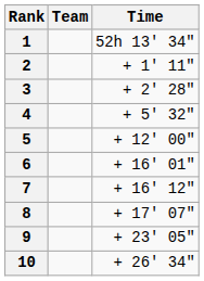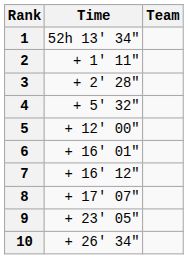 <table class="wikitable">
 <tr>
 <th scope="col">Rank</th>
+<th scope="col">Time</th>
 <th scope="col">Team</th>
-<th scope="col">Time</th>
 </tr>
 <tr>
 <th scope="row">1</th>
+<td align="right">52h 13' 34"</td>
 <td> </td>
-<td align="right">52h 13' 34"</td>
 </tr>
 <tr>
 <th scope="row">2</th>
+<td align="right">+ 1' 11"</td>
 <td> </td>
-<td align="right">+ 1' 11"</td>
 </tr>
 <tr>
 <th scope="row">3</th>
+<td align="right">+ 2' 28"</td>
 <td> </td>
-<td align="right">+ 2' 28"</td>
 </tr>
 <tr>
 <th scope="row">4</th>
+<td align="right">+ 5' 32"</td>
 <td> </td>
-<td align="right">+ 5' 32"</td>
 </tr>
 <tr>
 <th scope="row">5</th>
+<td align="right">+ 12' 00"</td>
 <td> </td>
-<td align="right">+ 12' 00"</td>
 </tr>
 <tr>
 <th scope="row">6</th>
+<td align="right">+ 16' 01"</td>
 <td> </td>
-<td align="right">+ 16' 01"</td>
 </tr>
 <tr>
 <th scope="row">7</th>
+<td align="right">+ 16' 12"</td>
 <td> </td>
-<td align="right">+ 16' 12"</td>
 </tr>
 <tr>
 <th scope="row">8</th>
+<td align="right">+ 17' 07"</td>
 <td> </td>
-<td align="right">+ 17' 07"</td>
 </tr>
 <tr>
 <th scope="row">9</th>
+<td align="right">+ 23' 05"</td>
 <td> </td>
-<td align="right">+ 23' 05"</td>
 </tr>
 <tr>
 <th scope="row">10</th>
+<td align="right">+ 26' 34"</td>
 <td> </td>
-<td align="right">+ 26' 34"</td>
 </tr>
 </table>
